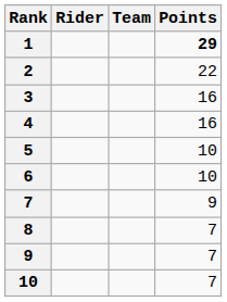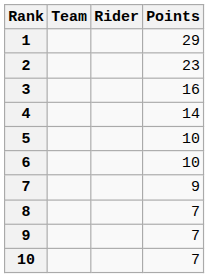 <table class="wikitable" margin-bottom:0;">
 <tr>
 <th scope="col">Rank</th>
+<th scope="col">Team</th>
 <th scope="col">Rider</th>
-<th scope="col">Team</th>
 <th scope="col">Points</th>
 </tr>
 <tr>
 <th scope="row">1</th>
+<td></td>
 <td> </td>
-<td></td>
-<td align="right"><strong>29</strong></td>
+<td align="right">29</td>
 </tr>
 <tr>
 <th scope="row">2</th>
+<td></td>
 <td> </td>
-<td></td>
-<td align="right">22</td>
+<td align="right">23</td>
 </tr>
 <tr>
 <th scope="row">3</th>
 <td></td>
 <td></td>
 <td align="right">16</td>
 </tr>
 <tr>
 <th scope="row">4</th>
 <td></td>
 <td></td>
-<td align="right">16</td>
+<td align="right">14</td>
 </tr>
 <tr>
 <th scope="row">5</th>
 <td></td>
 <td></td>
 <td align="right">10</td>
 </tr>
 <tr>
 <th scope="row">6</th>
 <td></td>
 <td></td>
 <td align="right">10</td>
 </tr>
 <tr>
 <th scope="row">7</th>
 <td></td>
 <td></td>
 <td align="right">9</td>
 </tr>
 <tr>
 <th scope="row">8</th>
 <td></td>
 <td></td>
 <td align="right">7</td>
 </tr>
 <tr>
 <th scope="row">9</th>
 <td></td>
 <td></td>
 <td align="right">7</td>
 </tr>
 <tr>
 <th scope="row">10</th>
 <td></td>
 <td></td>
 <td align="right">7</td>
 </tr>
 </table>
